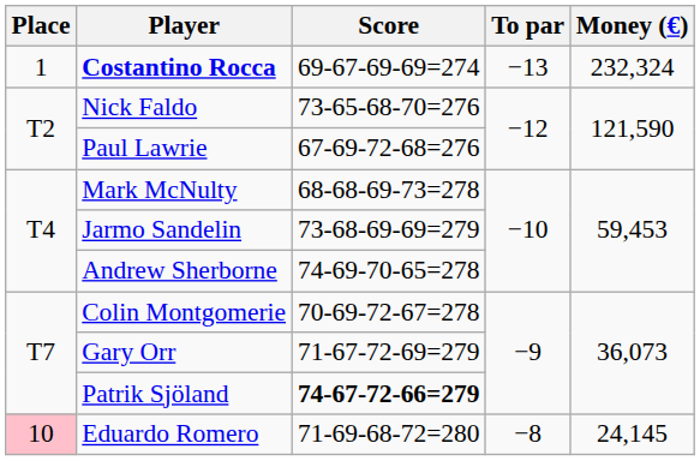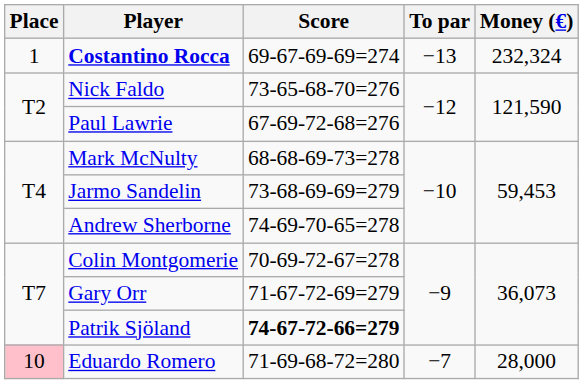 <table class="wikitable">
 <tr>
 <th>Place</th>
 <th>Player</th>
 <th>Score</th>
 <th>To par</th>
 <th>Money (<a href='#'>€</a>)</th>
 </tr>
 <tr>
 <td align=center>1</td>
 <td> <strong><a href='#'>Costantino Rocca</a></strong></td>
 <td align=center>69-67-69-69=274</td>
 <td align=center>−13</td>
 <td align=center>232,324</td>
 </tr>
 <tr>
 <td rowspan="2" align=center>T2</td>
 <td> <a href='#'>Nick Faldo</a></td>
 <td align=center>73-65-68-70=276</td>
 <td rowspan="2" align=center>−12</td>
 <td rowspan="2" align=center>121,590</td>
 </tr>
 <tr>
 <td> <a href='#'>Paul Lawrie</a></td>
 <td align=center>67-69-72-68=276</td>
 </tr>
 <tr>
 <td rowspan="3" align=center>T4</td>
 <td> <a href='#'>Mark McNulty</a></td>
 <td align=center>68-68-69-73=278</td>
 <td rowspan="3" align=center>−10</td>
 <td rowspan="3" align=center>59,453</td>
 </tr>
 <tr>
 <td> <a href='#'>Jarmo Sandelin</a></td>
 <td align=center>73-68-69-69=279</td>
 </tr>
 <tr>
 <td> <a href='#'>Andrew Sherborne</a></td>
 <td align=center>74-69-70-65=278</td>
 </tr>
 <tr>
 <td rowspan="3" align=center>T7</td>
 <td> <a href='#'>Colin Montgomerie</a></td>
 <td align=center>70-69-72-67=278</td>
 <td rowspan="3" align=center>−9</td>
 <td rowspan="3" align=center>36,073</td>
 </tr>
 <tr>
 <td> <a href='#'>Gary Orr</a></td>
 <td align=center>71-67-72-69=279</td>
 </tr>
 <tr>
 <td> <a href='#'>Patrik Sjöland</a></td>
 <td align=center><strong>74-67-72-66=279</strong></td>
 </tr>
 <tr>
 <td align=center style="background: pink;">10</td>
 <td> <a href='#'>Eduardo Romero</a></td>
 <td align=center>71-69-68-72=280</td>
-<td align=center>−8</td>
-<td align=center>24,145</td>
+<td align=center>−7</td>
+<td align=center>28,000</td>
 </tr>
 </table>
